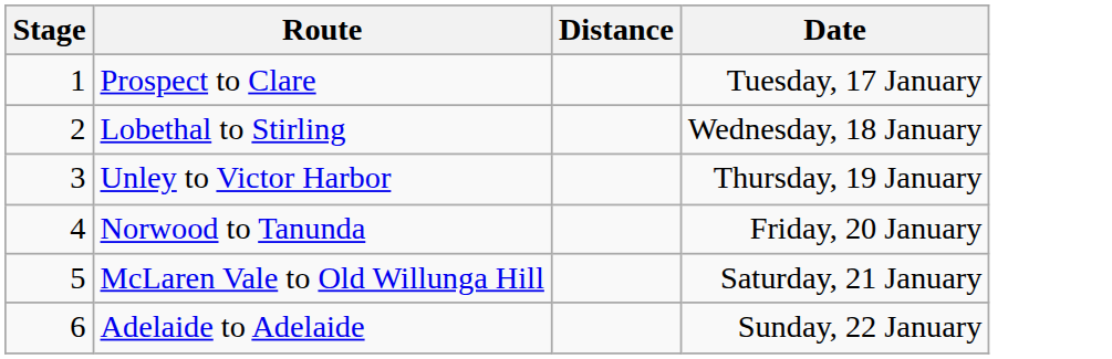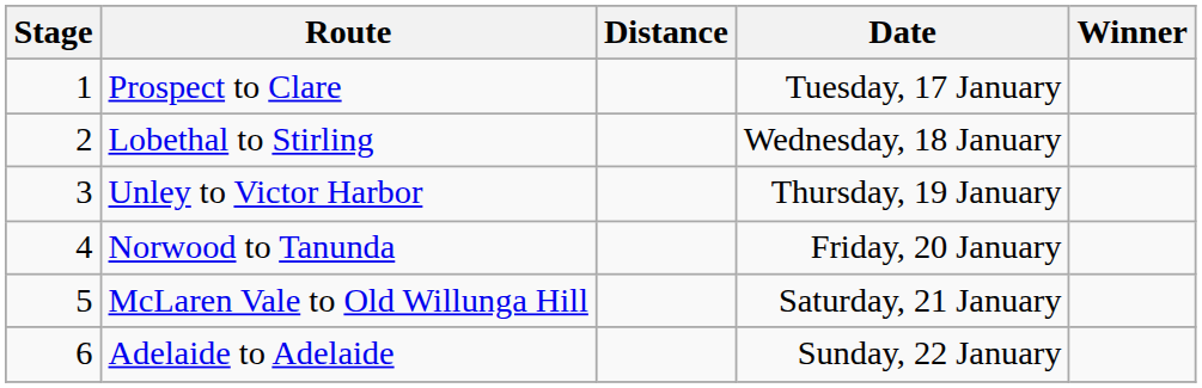 <table class="wikitable">
 <tr>
 <th>Stage</th>
 <th>Route</th>
 <th>Distance</th>
 <th>Date</th>
+<th>Winner</th>
 </tr>
 <tr>
 <td align=right>1</td>
 <td><a href='#'>Prospect</a> to <a href='#'>Clare</a></td>
 <td></td>
 <td align=right>Tuesday, 17 January</td>
+<td></td>
 </tr>
 <tr>
 <td align=right>2</td>
 <td><a href='#'>Lobethal</a> to <a href='#'>Stirling</a></td>
 <td></td>
 <td align=right>Wednesday, 18 January</td>
+<td></td>
 </tr>
 <tr>
 <td align=right>3</td>
 <td><a href='#'>Unley</a> to <a href='#'>Victor Harbor</a></td>
 <td></td>
 <td align=right>Thursday, 19 January</td>
+<td></td>
 </tr>
 <tr>
 <td align=right>4</td>
 <td><a href='#'>Norwood</a> to <a href='#'>Tanunda</a></td>
 <td></td>
 <td align=right>Friday, 20 January</td>
+<td></td>
 </tr>
 <tr>
 <td align=right>5</td>
 <td><a href='#'>McLaren Vale</a> to <a href='#'>Old Willunga Hill</a></td>
 <td></td>
 <td align=right>Saturday, 21 January</td>
+<td></td>
 </tr>
 <tr>
 <td align=right>6</td>
 <td><a href='#'>Adelaide</a> to <a href='#'>Adelaide</a></td>
 <td></td>
 <td align=right>Sunday, 22 January</td>
+<td></td>
 </tr>
 </table>
